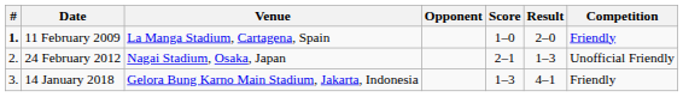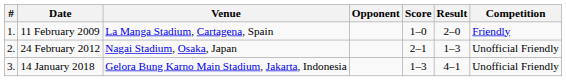 <table class="wikitable">
 <tr>
 <th>#</th>
 <th>Date</th>
 <th>Venue</th>
 <th>Opponent</th>
 <th>Score</th>
 <th>Result</th>
 <th>Competition</th>
 </tr>
 <tr>
-<td><strong>1.</strong></td>
+<td>1.</td>
 <td>11 February 2009</td>
 <td><a href='#'>La Manga Stadium</a>, <a href='#'>Cartagena</a>, Spain</td>
 <td></td>
 <td align=center>1–0</td>
 <td align=center>2–0</td>
 <td><a href='#'>Friendly</a></td>
 </tr>
 <tr>
 <td>2.</td>
 <td>24 February 2012</td>
 <td><a href='#'>Nagai Stadium</a>, <a href='#'>Osaka</a>, Japan</td>
 <td></td>
 <td align=center>2–1</td>
 <td align=center>1–3</td>
 <td>Unofficial Friendly</td>
 </tr>
 <tr>
 <td>3.</td>
 <td>14 January 2018</td>
 <td><a href='#'>Gelora Bung Karno Main Stadium</a>, <a href='#'>Jakarta</a>, Indonesia</td>
 <td></td>
 <td align=center>1–3</td>
 <td align=center>4–1</td>
-<td>Friendly</td>
+<td>Unofficial Friendly</td>
 </tr>
 </table>
